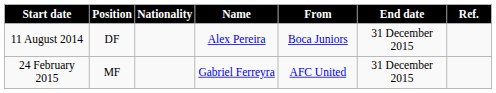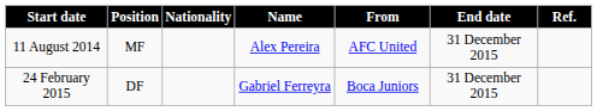 <table class="wikitable"  style="text-align:center; font-size:90%; ">
 <tr>
 <th style="background:#000000; color:white; width:200px;">Start date</th>
 <th style="background:#000000; color:white; width:50px;">Position</th>
 <th style="background:#000000; color:white; width:50px;">Nationality</th>
 <th style="background:#000000; color:white; width:200px;">Name</th>
 <th style="background:#000000; color:white; width:200px;">From</th>
 <th style="background:#000000; color:white; width:200px;">End date</th>
 <th style="background:#000000; color:white; width:100px;">Ref.</th>
 </tr>
 <tr>
 <td>11 August 2014</td>
-<td>DF</td>
+<td>MF</td>
 <td></td>
 <td><a href='#'>Alex Pereira</a></td>
-<td><a href='#'>Boca Juniors</a></td>
+<td><a href='#'>AFC United</a></td>
 <td>31 December 2015</td>
 <td></td>
 </tr>
 <tr>
 <td>24 February 2015</td>
-<td>MF</td>
+<td>DF</td>
 <td></td>
 <td><a href='#'>Gabriel Ferreyra</a></td>
-<td><a href='#'>AFC United</a></td>
+<td><a href='#'>Boca Juniors</a></td>
 <td>31 December 2015</td>
 <td></td>
 </tr>
 </table>
